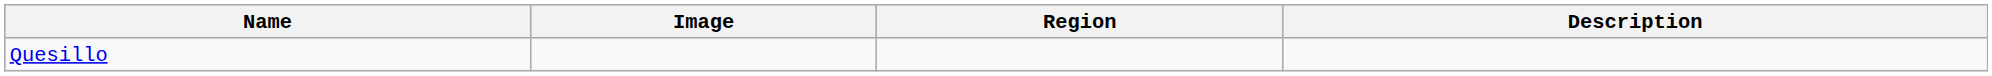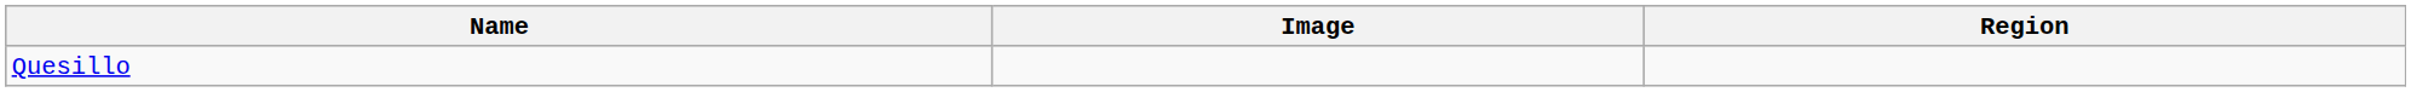 <table class="wikitable sortable" style="width:100%">
 <tr>
 <th>Name</th>
 <th class="unsortable">Image</th>
 <th>Region</th>
-<th>Description</th>
 </tr>
 <tr>
 <td><a href='#'>Quesillo</a></td>
 <td></td>
 <td></td>
-<td></td>
 </tr>
 </table>
